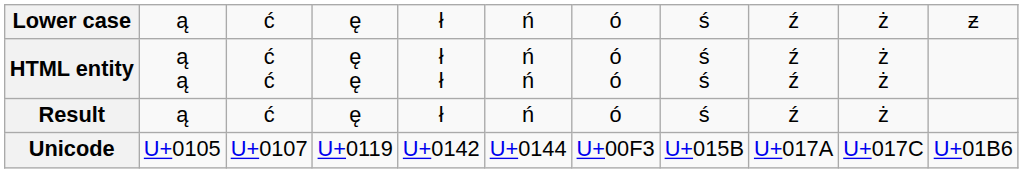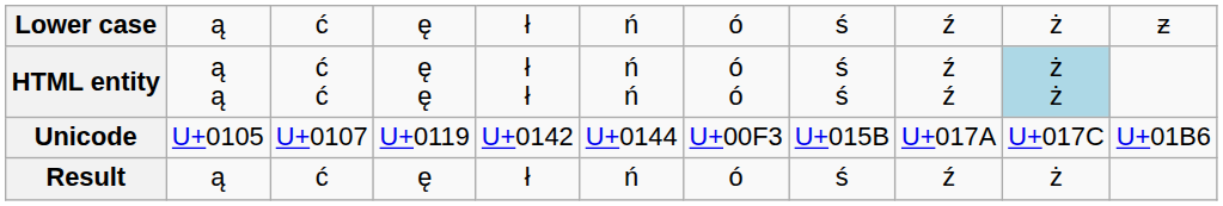 <table class="wikitable">
 <tr style="text-align:center; border-top:1px solid #999;">
 <th>Lower case</th>
 <td>ą</td>
 <td>ć</td>
 <td>ę</td>
 <td>ł</td>
 <td>ń</td>
 <td>ó</td>
 <td>ś</td>
 <td>ź</td>
 <td>ż</td>
 <td>ƶ</td>
 </tr>
 <tr style="text-align:center; border-bottom:1px solid #999;">
 <th>HTML entity</th>
 <td>&#261;<br>&aogon;</td>
 <td>&#263;<br>&cacute;</td>
 <td>&#281;<br>&eogon;</td>
 <td>&#322;<br>&lstrok;</td>
 <td>&#324;<br>&nacute;</td>
 <td>&#243;<br>&oacute;</td>
 <td>&#347;<br>&sacute;</td>
 <td>&#378;<br>&zacute;</td>
-<td>&#380;<br>&zdot;</td>
-<td></td>
-</tr>
-<tr style="text-align:center; border-bottom:1px solid #999;">
-<th>Result</th>
-<td>ą</td>
-<td>ć</td>
-<td>ę</td>
-<td>ł</td>
-<td>ń</td>
-<td>ó</td>
-<td>ś</td>
-<td>ź</td>
-<td>ż</td>
+<td style="background: lightblue;">&#380;<br>&zdot;</td>
 <td></td>
 </tr>
 <tr style="text-align:center; border-bottom:1px solid #999;">
 <th>Unicode</th>
 <td><a href='#'>U+</a>0105</td>
 <td><a href='#'>U+</a>0107</td>
 <td><a href='#'>U+</a>0119</td>
 <td><a href='#'>U+</a>0142</td>
 <td><a href='#'>U+</a>0144</td>
 <td><a href='#'>U+</a>00F3</td>
 <td><a href='#'>U+</a>015B</td>
 <td><a href='#'>U+</a>017A</td>
 <td><a href='#'>U+</a>017C</td>
 <td><a href='#'>U+</a>01B6</td>
 </tr>
+<tr style="text-align:center; border-bottom:1px solid #999;">
+<th>Result</th>
+<td>ą</td>
+<td>ć</td>
+<td>ę</td>
+<td>ł</td>
+<td>ń</td>
+<td>ó</td>
+<td>ś</td>
+<td>ź</td>
+<td>ż</td>
+<td></td>
+</tr>
 </table>
